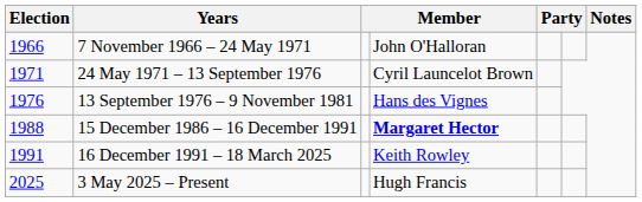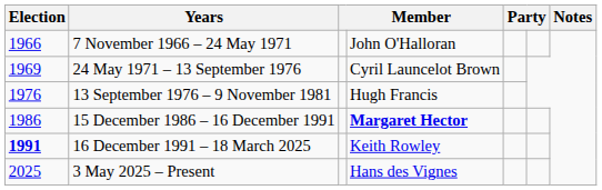 <table class="wikitable sortable">
 <tr>
 <th>Election</th>
 <th>Years</th>
 <th colspan="2">Member</th>
 <th colspan="2">Party</th>
 <th>Notes</th>
 </tr>
 <tr>
 <td><a href='#'>1966</a></td>
 <td>7 November 1966 – 24 May 1971</td>
 <td></td>
 <td>John O'Halloran</td>
 <td></td>
 <td></td>
 </tr>
 <tr>
-<td><a href='#'>1971</a></td>
+<td><a href='#'>1969</a></td>
 <td>24 May 1971 – 13 September 1976</td>
 <td></td>
 <td>Cyril Launcelot Brown</td>
 <td></td>
 </tr>
 <tr>
 <td><a href='#'>1976</a></td>
 <td>13 September 1976 – 9 November 1981</td>
 <td></td>
-<td><a href='#'>Hans des Vignes</a></td>
+<td>Hugh Francis</td>
 <td></td>
 </tr>
 <tr>
-<td><a href='#'>1988</a></td>
+<td><a href='#'>1986</a></td>
 <td>15 December 1986 – 16 December 1991</td>
 <td></td>
 <td><strong><a href='#'>Margaret Hector</a></strong></td>
 <td></td>
 <td></td>
 </tr>
 <tr>
-<td><a href='#'>1991</a></td>
+<td><strong><a href='#'>1991</a></strong></td>
 <td>16 December 1991 – 18 March 2025</td>
 <td></td>
 <td><a href='#'>Keith Rowley</a></td>
 <td></td>
 <td></td>
 </tr>
 <tr>
 <td><a href='#'>2025</a></td>
 <td>3 May 2025 – Present</td>
 <td></td>
-<td>Hugh Francis</td>
+<td><a href='#'>Hans des Vignes</a></td>
 <td></td>
 <td></td>
 </tr>
 </table>
